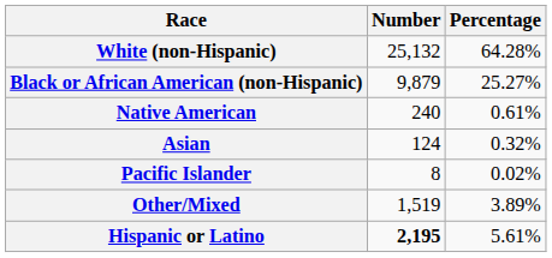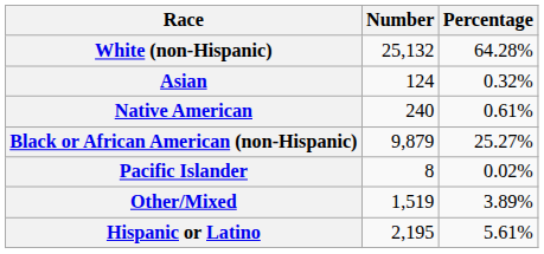 <table class="wikitable" style="text-align:right">
 <tr>
 <th scope="col">Race</th>
 <th scope="col">Number</th>
 <th scope="col">Percentage</th>
 </tr>
 <tr>
 <th scope="row"><a href='#'>White</a> (non-Hispanic)</th>
 <td>25,132</td>
 <td>64.28%</td>
 </tr>
 <tr>
-<th scope="row"><a href='#'>Black or African American</a> (non-Hispanic)</th>
-<td>9,879</td>
-<td>25.27%</td>
+<th scope="row"><a href='#'>Asian</a></th>
+<td>124</td>
+<td>0.32%</td>
 </tr>
 <tr>
 <th scope="row"><a href='#'>Native American</a></th>
 <td>240</td>
 <td>0.61%</td>
 </tr>
 <tr>
-<th scope="row"><a href='#'>Asian</a></th>
-<td>124</td>
-<td>0.32%</td>
+<th scope="row"><a href='#'>Black or African American</a> (non-Hispanic)</th>
+<td>9,879</td>
+<td>25.27%</td>
 </tr>
 <tr>
 <th scope="row"><a href='#'>Pacific Islander</a></th>
 <td>8</td>
 <td>0.02%</td>
 </tr>
 <tr>
 <th scope="row"><a href='#'>Other/Mixed</a></th>
 <td>1,519</td>
 <td>3.89%</td>
 </tr>
 <tr>
 <th scope="row"><a href='#'>Hispanic</a> or <a href='#'>Latino</a></th>
-<td><strong>2,195</strong></td>
+<td>2,195</td>
 <td>5.61%</td>
 </tr>
 </table>
